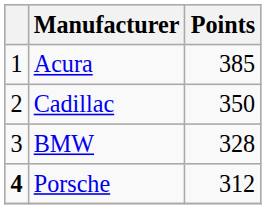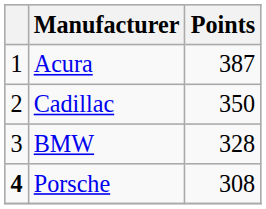 <table class="wikitable" style="font-size: 95%;">
 <tr>
 <th scope="col"></th>
 <th scope="col">Manufacturer</th>
 <th scope="col">Points</th>
 </tr>
 <tr>
 <td align=center>1</td>
 <td> <a href='#'>Acura</a></td>
-<td align=right>385</td>
+<td align=right>387</td>
 </tr>
 <tr>
 <td align=center>2</td>
 <td> <a href='#'>Cadillac</a></td>
 <td align=right>350</td>
 </tr>
 <tr>
 <td align=center>3</td>
 <td> <a href='#'>BMW</a></td>
 <td align=right>328</td>
 </tr>
 <tr>
 <td align=center><strong>4</strong></td>
 <td> <a href='#'>Porsche</a></td>
-<td align=right>312</td>
+<td align=right>308</td>
 </tr>
 <tr>
 </tr>
 </table>
